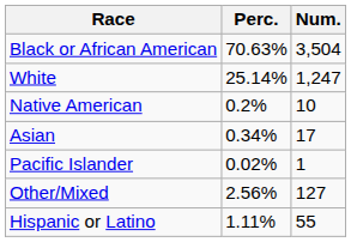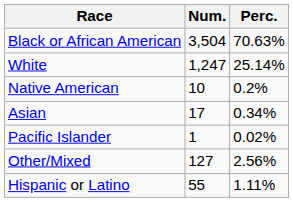 <table class="wikitable">
 <tr>
 <th>Race</th>
+<th>Num.</th>
 <th>Perc.</th>
-<th>Num.</th>
 </tr>
 <tr>
 <td><a href='#'>Black or African American</a></td>
+<td>3,504</td>
 <td>70.63%</td>
-<td>3,504</td>
 </tr>
 <tr>
 <td><a href='#'>White</a></td>
+<td>1,247</td>
 <td>25.14%</td>
-<td>1,247</td>
 </tr>
 <tr>
 <td><a href='#'>Native American</a></td>
+<td>10</td>
 <td>0.2%</td>
-<td>10</td>
 </tr>
 <tr>
 <td><a href='#'>Asian</a></td>
+<td>17</td>
 <td>0.34%</td>
-<td>17</td>
 </tr>
 <tr>
 <td><a href='#'>Pacific Islander</a></td>
+<td>1</td>
 <td>0.02%</td>
-<td>1</td>
 </tr>
 <tr>
 <td><a href='#'>Other/Mixed</a></td>
+<td>127</td>
 <td>2.56%</td>
-<td>127</td>
 </tr>
 <tr>
 <td><a href='#'>Hispanic</a> or <a href='#'>Latino</a></td>
+<td>55</td>
 <td>1.11%</td>
-<td>55</td>
 </tr>
 </table>
